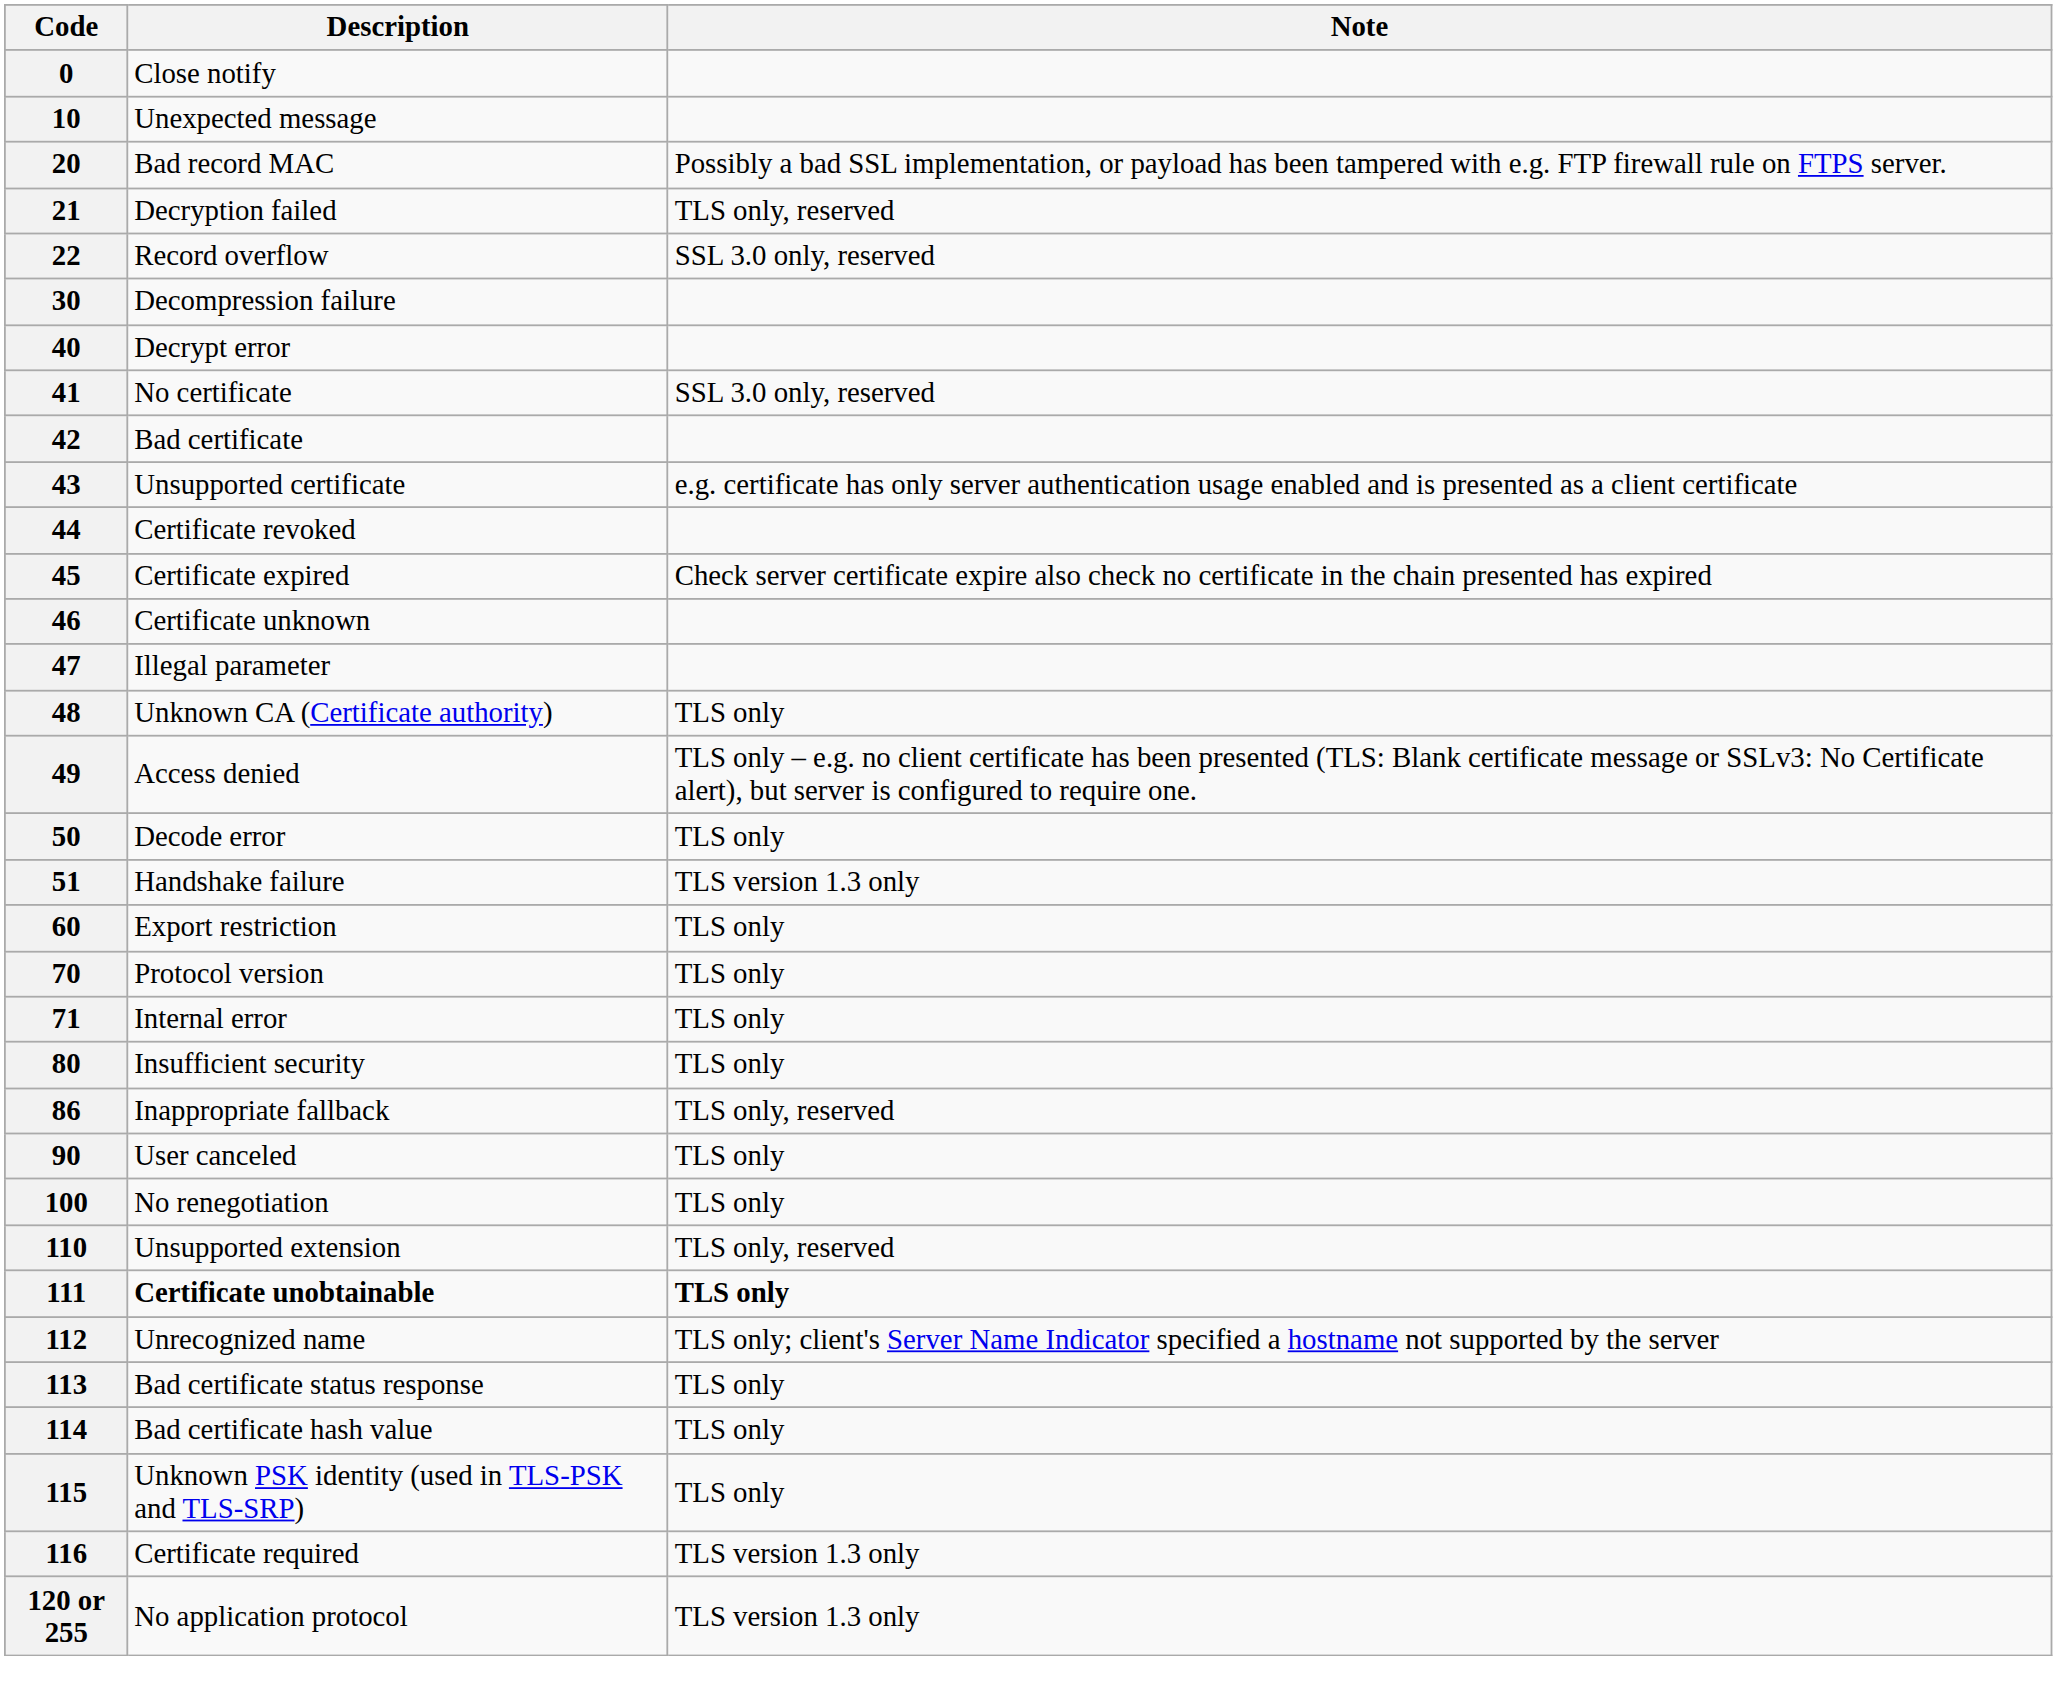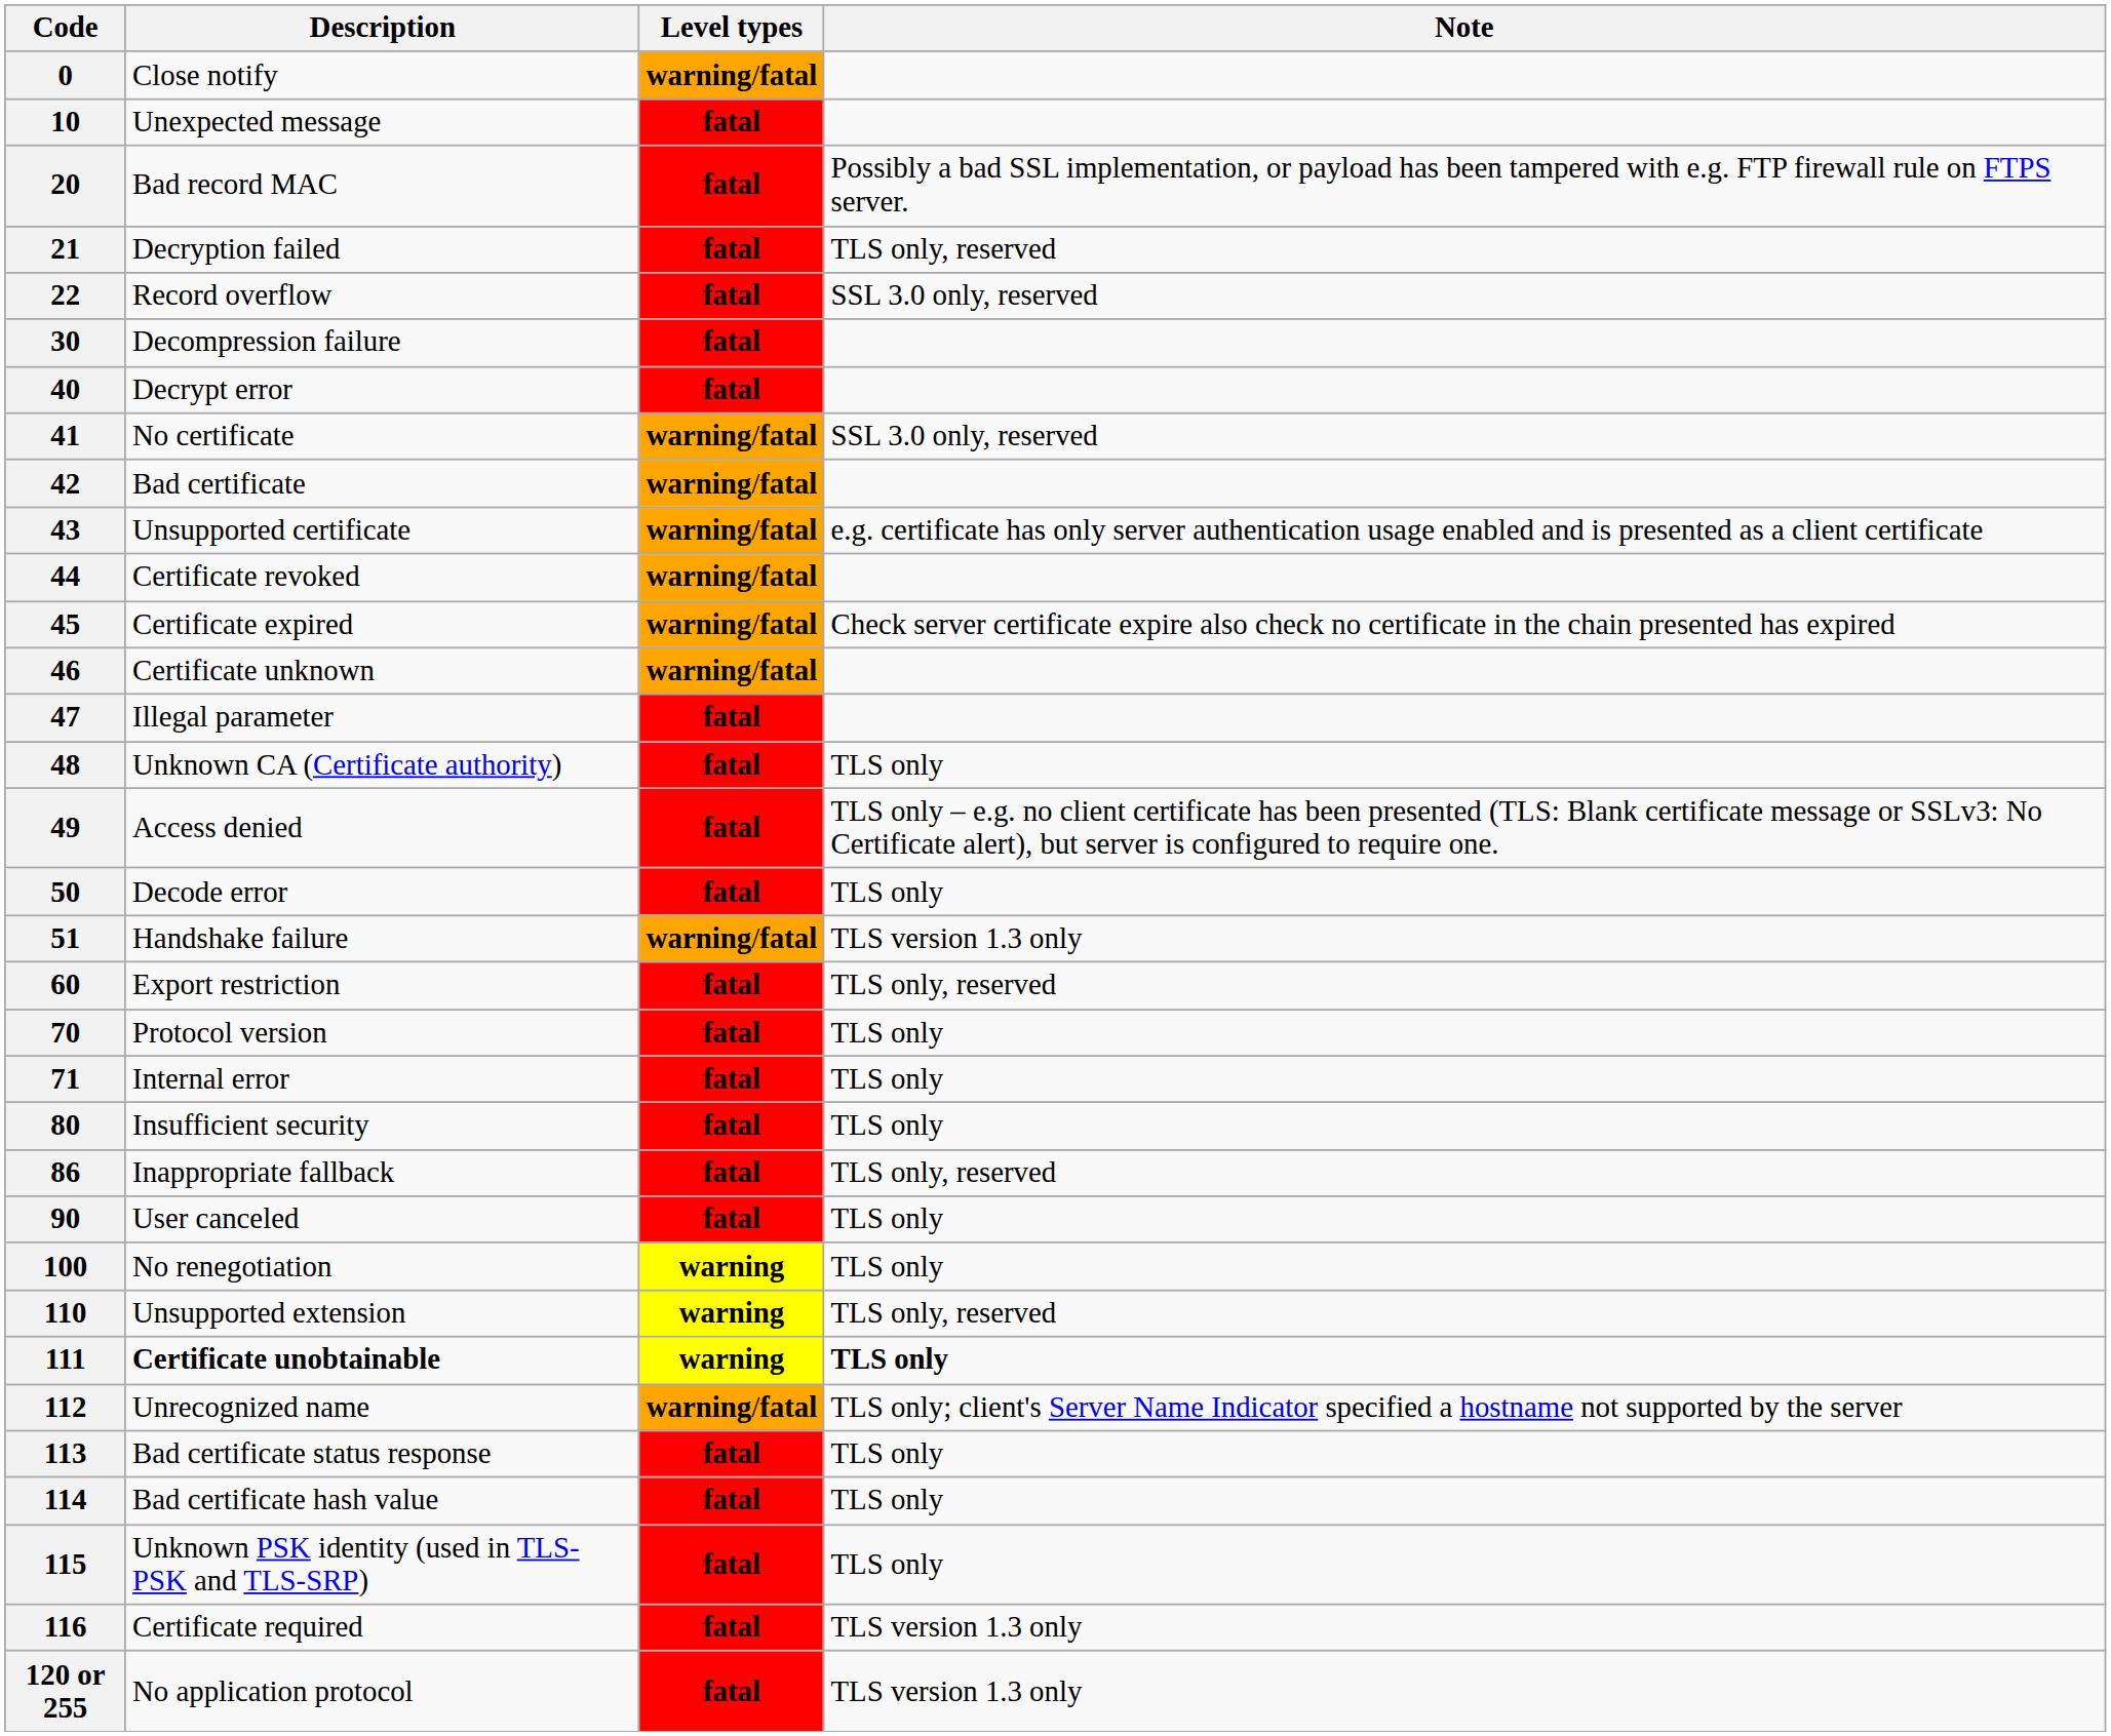 <table class="wikitable"style=width:90%>
 <tr>
 <th scope=col>Code</th>
 <th scope=col>Description</th>
+<th scope=col>Level types</th>
 <th scope=col>Note</th>
 </tr>
 <tr>
 <th scope=row>0</th>
 <td>Close notify</td>
+<td style=background:orange;text-align:center><strong>warning</strong>/<strong>fatal</strong></td>
 <td></td>
 </tr>
 <tr>
 <th scope=row>10</th>
 <td>Unexpected message</td>
+<td style=background:red;text-align:center><strong>fatal</strong></td>
 <td></td>
 </tr>
 <tr>
 <th scope=row>20</th>
 <td>Bad record MAC</td>
+<td style=background:red;text-align:center><strong>fatal</strong></td>
 <td>Possibly a bad SSL implementation, or payload has been tampered with e.g. FTP firewall rule on <a href='#'>FTPS</a> server.</td>
 </tr>
 <tr>
 <th scope=row>21</th>
 <td>Decryption failed</td>
+<td style=background:red;text-align:center><strong>fatal</strong></td>
 <td>TLS only, reserved</td>
 </tr>
 <tr>
 <th scope=row>22</th>
 <td>Record overflow</td>
+<td style=background:red;text-align:center><strong>fatal</strong></td>
 <td>SSL 3.0 only, reserved</td>
 </tr>
 <tr>
 <th scope=row>30</th>
 <td>Decompression failure</td>
+<td style=background:red;text-align:center><strong>fatal</strong></td>
 <td></td>
 </tr>
 <tr>
 <th scope=row>40</th>
 <td>Decrypt error</td>
+<td style=background:red;text-align:center><strong>fatal</strong></td>
 <td></td>
 </tr>
 <tr>
 <th scope=row>41</th>
 <td>No certificate</td>
+<td style=background:orange;text-align:center><strong>warning</strong>/<strong>fatal</strong></td>
 <td>SSL 3.0 only, reserved</td>
 </tr>
 <tr>
 <th scope=row>42</th>
 <td>Bad certificate</td>
+<td style=background:orange;text-align:center><strong>warning</strong>/<strong>fatal</strong></td>
 <td></td>
 </tr>
 <tr>
 <th scope=row>43</th>
 <td>Unsupported certificate</td>
+<td style=background:orange;text-align:center><strong>warning</strong>/<strong>fatal</strong></td>
 <td>e.g. certificate has only server authentication usage enabled and is presented as a client certificate</td>
 </tr>
 <tr>
 <th scope=row>44</th>
 <td>Certificate revoked</td>
+<td style=background:orange;text-align:center><strong>warning</strong>/<strong>fatal</strong></td>
 <td></td>
 </tr>
 <tr>
 <th scope=row>45</th>
 <td>Certificate expired</td>
+<td style=background:orange;text-align:center><strong>warning</strong>/<strong>fatal</strong></td>
 <td>Check server certificate expire also check no certificate in the chain presented has expired</td>
 </tr>
 <tr>
 <th scope=row>46</th>
 <td>Certificate unknown</td>
+<td style=background:orange;text-align:center><strong>warning</strong>/<strong>fatal</strong></td>
 <td></td>
 </tr>
 <tr>
 <th scope=row>47</th>
 <td>Illegal parameter</td>
+<td style=background:red;text-align:center><strong>fatal</strong></td>
 <td></td>
 </tr>
 <tr>
 <th scope=row>48</th>
 <td>Unknown CA (<a href='#'>Certificate authority</a>)</td>
+<td style=background:red;text-align:center><strong>fatal</strong></td>
 <td>TLS only</td>
 </tr>
 <tr>
 <th scope=row>49</th>
 <td>Access denied</td>
+<td style=background:red;text-align:center><strong>fatal</strong></td>
 <td>TLS only – e.g. no client certificate has been presented (TLS: Blank certificate message or SSLv3: No Certificate alert), but server is configured to require one.</td>
 </tr>
 <tr>
 <th scope=row>50</th>
 <td>Decode error</td>
+<td style=background:red;text-align:center><strong>fatal</strong></td>
 <td>TLS only</td>
 </tr>
 <tr>
 <th scope=row>51</th>
 <td>Handshake failure</td>
+<td style=background:orange;text-align:center><strong>warning</strong>/<strong>fatal</strong></td>
 <td>TLS version 1.3 only</td>
 </tr>
 <tr>
 <th scope=row>60</th>
 <td>Export restriction</td>
-<td>TLS only</td>
+<td style=background:red;text-align:center><strong>fatal</strong></td>
+<td>TLS only, reserved</td>
 </tr>
 <tr>
 <th scope=row>70</th>
 <td>Protocol version</td>
+<td style=background:red;text-align:center><strong>fatal</strong></td>
 <td>TLS only</td>
 </tr>
 <tr>
 <th scope=row>71</th>
 <td>Internal error</td>
+<td style=background:red;text-align:center><strong>fatal</strong></td>
 <td>TLS only</td>
 </tr>
 <tr>
 <th scope=row>80</th>
 <td>Insufficient security</td>
+<td style=background:red;text-align:center><strong>fatal</strong></td>
 <td>TLS only</td>
 </tr>
 <tr>
 <th scope=row>86</th>
 <td>Inappropriate fallback</td>
+<td style=background:red;text-align:center><strong>fatal</strong></td>
 <td>TLS only, reserved</td>
 </tr>
 <tr>
 <th scope=row>90</th>
 <td>User canceled</td>
+<td style=background:red;text-align:center><strong>fatal</strong></td>
 <td>TLS only</td>
 </tr>
 <tr>
 <th scope=row>100</th>
 <td>No renegotiation</td>
+<td style=background:yellow;text-align:center><strong>warning</strong></td>
 <td>TLS only</td>
 </tr>
 <tr>
 <th scope=row>110</th>
 <td>Unsupported extension</td>
+<td style=background:yellow;text-align:center><strong>warning</strong></td>
 <td>TLS only, reserved</td>
 </tr>
 <tr>
 <th scope=row>111</th>
 <td><strong>Certificate unobtainable</strong></td>
+<td style=background:yellow;text-align:center><strong>warning</strong></td>
 <td><strong>TLS only</strong></td>
 </tr>
 <tr>
 <th scope=row>112</th>
 <td>Unrecognized name</td>
+<td style=background:orange;text-align:center><strong>warning</strong>/<strong>fatal</strong></td>
 <td>TLS only; client's <a href='#'>Server Name Indicator</a> specified a <a href='#'>hostname</a> not supported by the server</td>
 </tr>
 <tr>
 <th scope=row>113</th>
 <td>Bad certificate status response</td>
+<td style=background:red;text-align:center><strong>fatal</strong></td>
 <td>TLS only</td>
 </tr>
 <tr>
 <th scope=row>114</th>
 <td>Bad certificate hash value</td>
+<td style=background:red;text-align:center><strong>fatal</strong></td>
 <td>TLS only</td>
 </tr>
 <tr>
 <th scope=row>115</th>
 <td>Unknown <a href='#'>PSK</a> identity (used in <a href='#'>TLS-PSK</a> and <a href='#'>TLS-SRP</a>)</td>
+<td style=background:red;text-align:center><strong>fatal</strong></td>
 <td>TLS only</td>
 </tr>
 <tr>
 <th scope=row>116</th>
 <td>Certificate required</td>
+<td style=background:red;text-align:center><strong>fatal</strong></td>
 <td>TLS version 1.3 only</td>
 </tr>
 <tr>
 <th scope=row>120 or 255</th>
 <td>No application protocol</td>
+<td style=background:red;text-align:center><strong>fatal</strong></td>
 <td>TLS version 1.3 only</td>
 </tr>
 </table>
